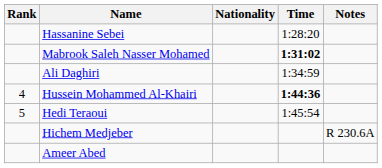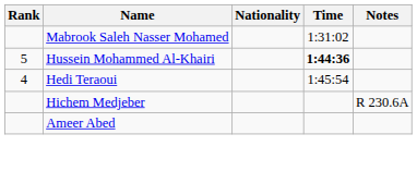 <table class="wikitable sortable" style="text-align:center">
 <tr>
 <th>Rank</th>
 <th>Name</th>
 <th>Nationality</th>
 <th>Time</th>
 <th>Notes</th>
 </tr>
 <tr>
 <td></td>
-<td align=left><a href='#'>Hassanine Sebei</a></td>
+<td align=left><a href='#'>Mabrook Saleh Nasser Mohamed</a></td>
 <td align=left></td>
-<td>1:28:20</td>
+<td>1:31:02</td>
 <td></td>
 </tr>
 <tr>
-<td></td>
-<td align=left><a href='#'>Mabrook Saleh Nasser Mohamed</a></td>
-<td align=left></td>
-<td><strong>1:31:02</strong></td>
-<td></td>
-</tr>
-<tr>
-<td></td>
-<td align=left><a href='#'>Ali Daghiri</a></td>
-<td align=left></td>
-<td>1:34:59</td>
-<td></td>
-</tr>
-<tr>
-<td>4</td>
+<td>5</td>
 <td align=left><a href='#'>Hussein Mohammed Al-Khairi</a></td>
 <td align=left></td>
 <td><strong>1:44:36</strong></td>
 <td></td>
 </tr>
 <tr>
-<td>5</td>
+<td>4</td>
 <td align=left><a href='#'>Hedi Teraoui</a></td>
 <td align=left></td>
 <td>1:45:54</td>
 <td></td>
 </tr>
 <tr>
 <td></td>
 <td align=left><a href='#'>Hichem Medjeber</a></td>
 <td align=left></td>
 <td></td>
 <td>R 230.6A</td>
 </tr>
 <tr>
 <td></td>
 <td align=left><a href='#'>Ameer Abed</a></td>
 <td align=left></td>
 <td></td>
 <td></td>
 </tr>
 </table>
